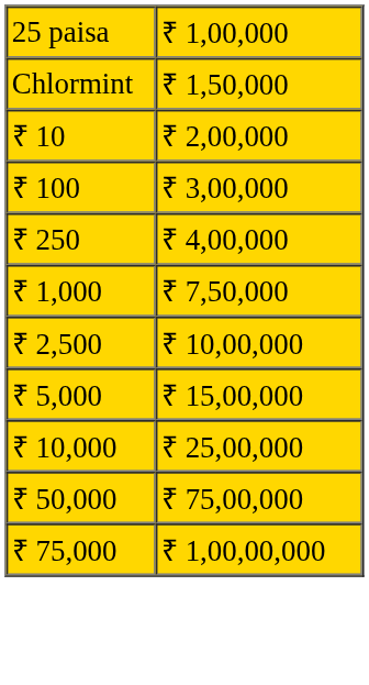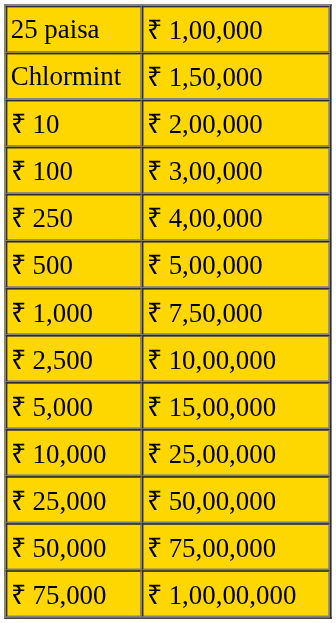 <table border="1" cellpadding="2" cellspacing="0" width="195px">
 <tr>
 <td width=75px bgcolor="gold">25 paisa</td>
 <td bgcolor="gold">₹ 1,00,000</td>
 </tr>
 <tr>
 <td bgcolor="gold">Chlormint</td>
 <td bgcolor="gold">₹ 1,50,000</td>
 </tr>
 <tr>
 <td bgcolor="gold">₹ 10</td>
 <td bgcolor="gold">₹ 2,00,000</td>
 </tr>
 <tr>
 <td bgcolor="gold">₹ 100</td>
 <td bgcolor="gold">₹ 3,00,000</td>
 </tr>
 <tr>
 <td bgcolor="gold">₹ 250</td>
 <td bgcolor="gold">₹ 4,00,000</td>
 </tr>
 <tr>
+<td bgcolor="gold">₹ 500</td>
+<td bgcolor="gold">₹ 5,00,000</td>
+</tr>
+<tr>
 <td bgcolor="gold">₹ 1,000</td>
 <td bgcolor="gold">₹ 7,50,000</td>
 </tr>
 <tr>
 <td bgcolor="gold">₹ 2,500</td>
 <td bgcolor="gold">₹ 10,00,000</td>
 </tr>
 <tr>
 <td bgcolor="gold">₹ 5,000</td>
 <td bgcolor="gold">₹ 15,00,000</td>
 </tr>
 <tr>
 <td bgcolor="gold">₹ 10,000</td>
 <td bgcolor="gold">₹ 25,00,000</td>
 </tr>
 <tr>
+<td bgcolor="gold">₹ 25,000</td>
+<td bgcolor="gold">₹ 50,00,000</td>
+</tr>
+<tr>
 <td bgcolor="gold">₹ 50,000</td>
 <td bgcolor="gold">₹ 75,00,000</td>
 </tr>
 <tr>
 <td bgcolor="gold">₹ 75,000</td>
 <td bgcolor="gold">₹ 1,00,00,000</td>
 </tr>
 </table>
